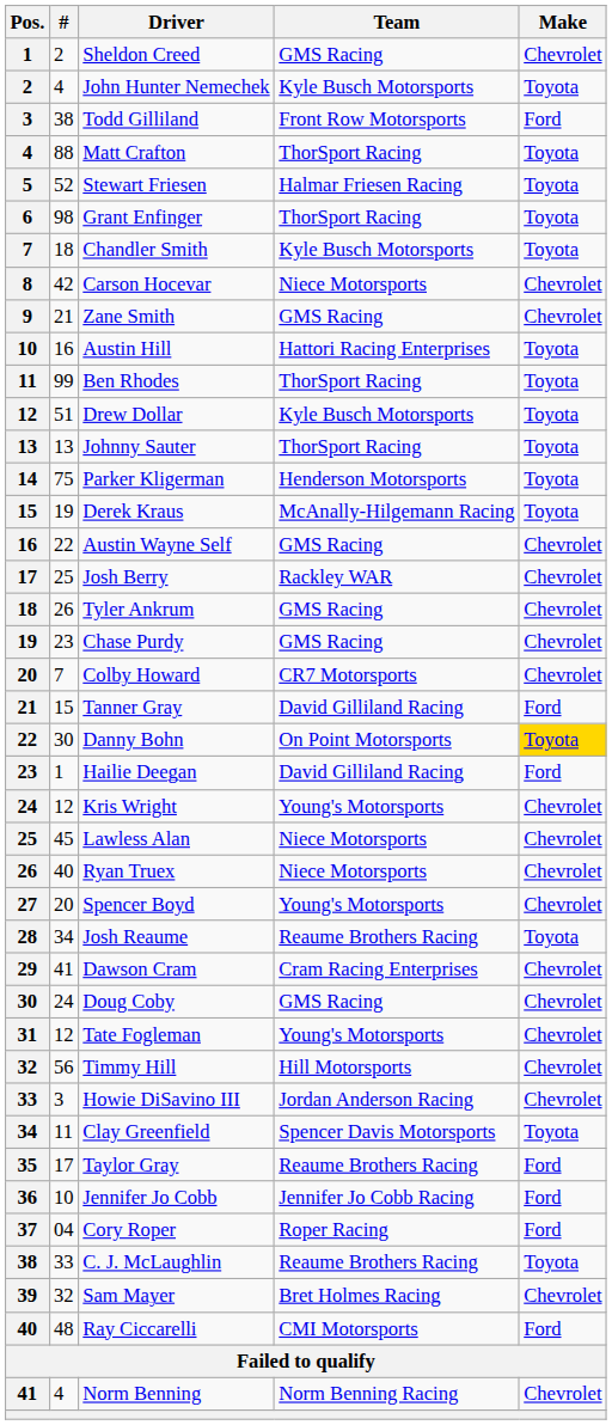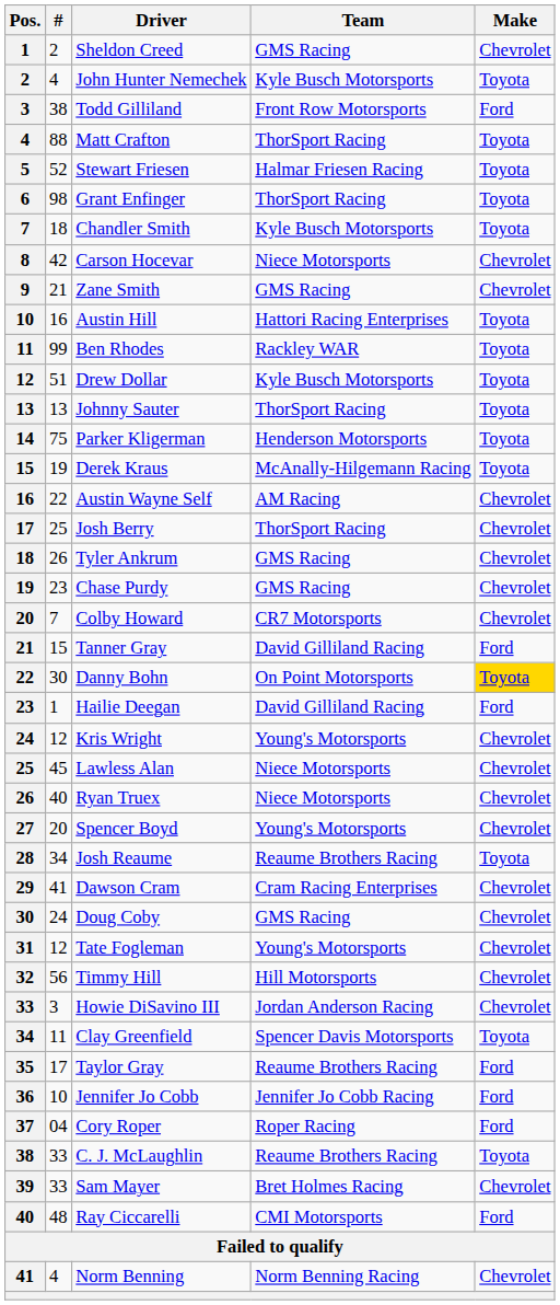 <table class="wikitable" style="font-size: 95%;">
 <tr>
 <th>Pos.</th>
 <th>#</th>
 <th>Driver</th>
 <th>Team</th>
 <th>Make</th>
 </tr>
 <tr>
 <th>1</th>
 <td>2</td>
 <td><a href='#'>Sheldon Creed</a></td>
 <td><a href='#'>GMS Racing</a></td>
 <td><a href='#'>Chevrolet</a></td>
 </tr>
 <tr>
 <th>2</th>
 <td>4</td>
 <td><a href='#'>John Hunter Nemechek</a></td>
 <td><a href='#'>Kyle Busch Motorsports</a></td>
 <td><a href='#'>Toyota</a></td>
 </tr>
 <tr>
 <th>3</th>
 <td>38</td>
 <td><a href='#'>Todd Gilliland</a></td>
 <td><a href='#'>Front Row Motorsports</a></td>
 <td><a href='#'>Ford</a></td>
 </tr>
 <tr>
 <th>4</th>
 <td>88</td>
 <td><a href='#'>Matt Crafton</a></td>
 <td><a href='#'>ThorSport Racing</a></td>
 <td><a href='#'>Toyota</a></td>
 </tr>
 <tr>
 <th>5</th>
 <td>52</td>
 <td><a href='#'>Stewart Friesen</a></td>
 <td><a href='#'>Halmar Friesen Racing</a></td>
 <td><a href='#'>Toyota</a></td>
 </tr>
 <tr>
 <th>6</th>
 <td>98</td>
 <td><a href='#'>Grant Enfinger</a></td>
 <td><a href='#'>ThorSport Racing</a></td>
 <td><a href='#'>Toyota</a></td>
 </tr>
 <tr>
 <th>7</th>
 <td>18</td>
 <td><a href='#'>Chandler Smith</a></td>
 <td><a href='#'>Kyle Busch Motorsports</a></td>
 <td><a href='#'>Toyota</a></td>
 </tr>
 <tr>
 <th>8</th>
 <td>42</td>
 <td><a href='#'>Carson Hocevar</a></td>
 <td><a href='#'>Niece Motorsports</a></td>
 <td><a href='#'>Chevrolet</a></td>
 </tr>
 <tr>
 <th>9</th>
 <td>21</td>
 <td><a href='#'>Zane Smith</a></td>
 <td><a href='#'>GMS Racing</a></td>
 <td><a href='#'>Chevrolet</a></td>
 </tr>
 <tr>
 <th>10</th>
 <td>16</td>
 <td><a href='#'>Austin Hill</a></td>
 <td><a href='#'>Hattori Racing Enterprises</a></td>
 <td><a href='#'>Toyota</a></td>
 </tr>
 <tr>
 <th>11</th>
 <td>99</td>
 <td><a href='#'>Ben Rhodes</a></td>
-<td><a href='#'>ThorSport Racing</a></td>
+<td><a href='#'>Rackley WAR</a></td>
 <td><a href='#'>Toyota</a></td>
 </tr>
 <tr>
 <th>12</th>
 <td>51</td>
 <td><a href='#'>Drew Dollar</a></td>
 <td><a href='#'>Kyle Busch Motorsports</a></td>
 <td><a href='#'>Toyota</a></td>
 </tr>
 <tr>
 <th>13</th>
 <td>13</td>
 <td><a href='#'>Johnny Sauter</a></td>
 <td><a href='#'>ThorSport Racing</a></td>
 <td><a href='#'>Toyota</a></td>
 </tr>
 <tr>
 <th>14</th>
 <td>75</td>
 <td><a href='#'>Parker Kligerman</a></td>
 <td><a href='#'>Henderson Motorsports</a></td>
 <td><a href='#'>Toyota</a></td>
 </tr>
 <tr>
 <th>15</th>
 <td>19</td>
 <td><a href='#'>Derek Kraus</a></td>
 <td><a href='#'>McAnally-Hilgemann Racing</a></td>
 <td><a href='#'>Toyota</a></td>
 </tr>
 <tr>
 <th>16</th>
 <td>22</td>
 <td><a href='#'>Austin Wayne Self</a></td>
-<td><a href='#'>GMS Racing</a></td>
+<td><a href='#'>AM Racing</a></td>
 <td><a href='#'>Chevrolet</a></td>
 </tr>
 <tr>
 <th>17</th>
 <td>25</td>
 <td><a href='#'>Josh Berry</a></td>
-<td><a href='#'>Rackley WAR</a></td>
+<td><a href='#'>ThorSport Racing</a></td>
 <td><a href='#'>Chevrolet</a></td>
 </tr>
 <tr>
 <th>18</th>
 <td>26</td>
 <td><a href='#'>Tyler Ankrum</a></td>
 <td><a href='#'>GMS Racing</a></td>
 <td><a href='#'>Chevrolet</a></td>
 </tr>
 <tr>
 <th>19</th>
 <td>23</td>
 <td><a href='#'>Chase Purdy</a></td>
 <td><a href='#'>GMS Racing</a></td>
 <td><a href='#'>Chevrolet</a></td>
 </tr>
 <tr>
 <th>20</th>
 <td>7</td>
 <td><a href='#'>Colby Howard</a></td>
 <td><a href='#'>CR7 Motorsports</a></td>
 <td><a href='#'>Chevrolet</a></td>
 </tr>
 <tr>
 <th>21</th>
 <td>15</td>
 <td><a href='#'>Tanner Gray</a></td>
 <td><a href='#'>David Gilliland Racing</a></td>
 <td><a href='#'>Ford</a></td>
 </tr>
 <tr>
 <th>22</th>
 <td>30</td>
 <td><a href='#'>Danny Bohn</a></td>
 <td><a href='#'>On Point Motorsports</a></td>
 <td style="background: gold;"><a href='#'>Toyota</a></td>
 </tr>
 <tr>
 <th>23</th>
 <td>1</td>
 <td><a href='#'>Hailie Deegan</a></td>
 <td><a href='#'>David Gilliland Racing</a></td>
 <td><a href='#'>Ford</a></td>
 </tr>
 <tr>
 <th>24</th>
 <td>12</td>
 <td><a href='#'>Kris Wright</a></td>
 <td><a href='#'>Young's Motorsports</a></td>
 <td><a href='#'>Chevrolet</a></td>
 </tr>
 <tr>
 <th>25</th>
 <td>45</td>
 <td><a href='#'>Lawless Alan</a></td>
 <td><a href='#'>Niece Motorsports</a></td>
 <td><a href='#'>Chevrolet</a></td>
 </tr>
 <tr>
 <th>26</th>
 <td>40</td>
 <td><a href='#'>Ryan Truex</a></td>
 <td><a href='#'>Niece Motorsports</a></td>
 <td><a href='#'>Chevrolet</a></td>
 </tr>
 <tr>
 <th>27</th>
 <td>20</td>
 <td><a href='#'>Spencer Boyd</a></td>
 <td><a href='#'>Young's Motorsports</a></td>
 <td><a href='#'>Chevrolet</a></td>
 </tr>
 <tr>
 <th>28</th>
 <td>34</td>
 <td><a href='#'>Josh Reaume</a></td>
 <td><a href='#'>Reaume Brothers Racing</a></td>
 <td><a href='#'>Toyota</a></td>
 </tr>
 <tr>
 <th>29</th>
 <td>41</td>
 <td><a href='#'>Dawson Cram</a></td>
 <td><a href='#'>Cram Racing Enterprises</a></td>
 <td><a href='#'>Chevrolet</a></td>
 </tr>
 <tr>
 <th>30</th>
 <td>24</td>
 <td><a href='#'>Doug Coby</a></td>
 <td><a href='#'>GMS Racing</a></td>
 <td><a href='#'>Chevrolet</a></td>
 </tr>
 <tr>
 <th>31</th>
 <td>12</td>
 <td><a href='#'>Tate Fogleman</a></td>
 <td><a href='#'>Young's Motorsports</a></td>
 <td><a href='#'>Chevrolet</a></td>
 </tr>
 <tr>
 <th>32</th>
 <td>56</td>
 <td><a href='#'>Timmy Hill</a></td>
 <td><a href='#'>Hill Motorsports</a></td>
 <td><a href='#'>Chevrolet</a></td>
 </tr>
 <tr>
 <th>33</th>
 <td>3</td>
 <td><a href='#'>Howie DiSavino III</a></td>
 <td><a href='#'>Jordan Anderson Racing</a></td>
 <td><a href='#'>Chevrolet</a></td>
 </tr>
 <tr>
 <th>34</th>
 <td>11</td>
 <td><a href='#'>Clay Greenfield</a></td>
 <td><a href='#'>Spencer Davis Motorsports</a></td>
 <td><a href='#'>Toyota</a></td>
 </tr>
 <tr>
 <th>35</th>
 <td>17</td>
 <td><a href='#'>Taylor Gray</a></td>
 <td><a href='#'>Reaume Brothers Racing</a></td>
 <td><a href='#'>Ford</a></td>
 </tr>
 <tr>
 <th>36</th>
 <td>10</td>
 <td><a href='#'>Jennifer Jo Cobb</a></td>
 <td><a href='#'>Jennifer Jo Cobb Racing</a></td>
 <td><a href='#'>Ford</a></td>
 </tr>
 <tr>
 <th>37</th>
 <td>04</td>
 <td><a href='#'>Cory Roper</a></td>
 <td><a href='#'>Roper Racing</a></td>
 <td><a href='#'>Ford</a></td>
 </tr>
 <tr>
 <th>38</th>
 <td>33</td>
 <td><a href='#'>C. J. McLaughlin</a></td>
 <td><a href='#'>Reaume Brothers Racing</a></td>
 <td><a href='#'>Toyota</a></td>
 </tr>
 <tr>
 <th>39</th>
-<td>32</td>
+<td>33</td>
 <td><a href='#'>Sam Mayer</a></td>
 <td><a href='#'>Bret Holmes Racing</a></td>
 <td><a href='#'>Chevrolet</a></td>
 </tr>
 <tr>
 <th>40</th>
 <td>48</td>
 <td><a href='#'>Ray Ciccarelli</a></td>
 <td><a href='#'>CMI Motorsports</a></td>
 <td><a href='#'>Ford</a></td>
 </tr>
 <tr>
 <th colspan="5">Failed to qualify</th>
 </tr>
 <tr>
 <th>41</th>
 <td>4</td>
 <td><a href='#'>Norm Benning</a></td>
 <td><a href='#'>Norm Benning Racing</a></td>
 <td><a href='#'>Chevrolet</a></td>
 </tr>
 <tr>
 <th colspan="5"></th>
 </tr>
 </table>
